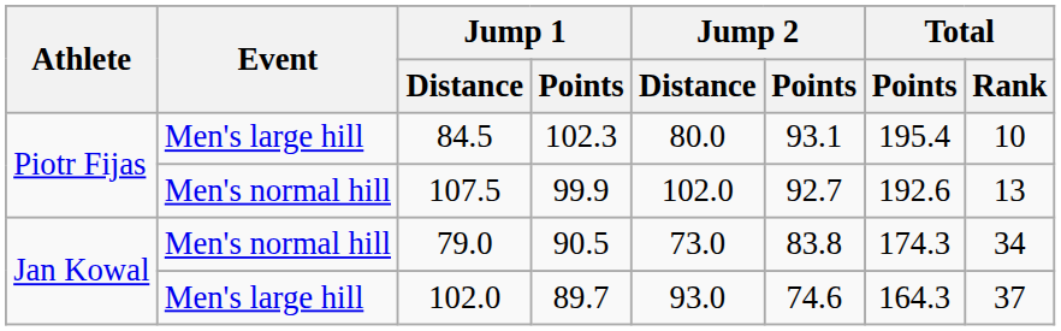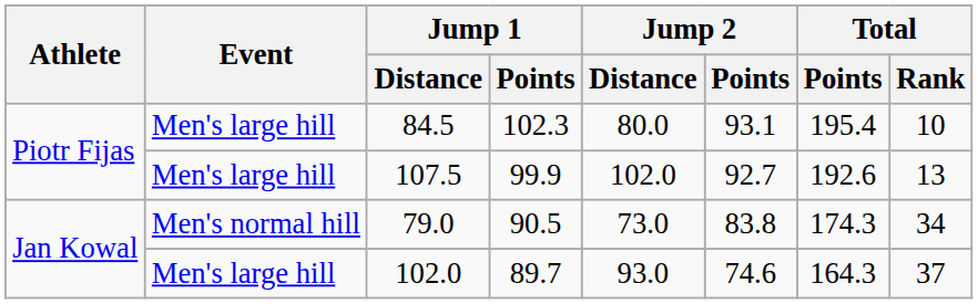 <table class="wikitable" style="font-size:90%">
 <tr>
 <th rowspan="2">Athlete</th>
 <th rowspan="2">Event</th>
 <th colspan="2">Jump 1</th>
 <th colspan="2">Jump 2</th>
 <th colspan="2">Total</th>
 </tr>
 <tr>
 <th>Distance</th>
 <th>Points</th>
 <th>Distance</th>
 <th>Points</th>
 <th>Points</th>
 <th>Rank</th>
 </tr>
 <tr>
 <td rowspan=2><a href='#'>Piotr Fijas</a></td>
 <td align=left><a href='#'>Men's large hill</a></td>
 <td align="center">84.5</td>
 <td align="center">102.3</td>
 <td align="center">80.0</td>
 <td align="center">93.1</td>
 <td align="center">195.4</td>
 <td align="center">10</td>
 </tr>
 <tr>
-<td align=left><a href='#'>Men's normal hill</a></td>
+<td align=left><a href='#'>Men's large hill</a></td>
 <td align="center">107.5</td>
 <td align="center">99.9</td>
 <td align="center">102.0</td>
 <td align="center">92.7</td>
 <td align="center">192.6</td>
 <td align="center">13</td>
 </tr>
 <tr>
 <td rowspan=2><a href='#'>Jan Kowal</a></td>
 <td align=left><a href='#'>Men's normal hill</a></td>
 <td align="center">79.0</td>
 <td align="center">90.5</td>
 <td align="center">73.0</td>
 <td align="center">83.8</td>
 <td align="center">174.3</td>
 <td align="center">34</td>
 </tr>
 <tr>
 <td align=left><a href='#'>Men's large hill</a></td>
 <td align="center">102.0</td>
 <td align="center">89.7</td>
 <td align="center">93.0</td>
 <td align="center">74.6</td>
 <td align="center">164.3</td>
 <td align="center">37</td>
 </tr>
 </table>
